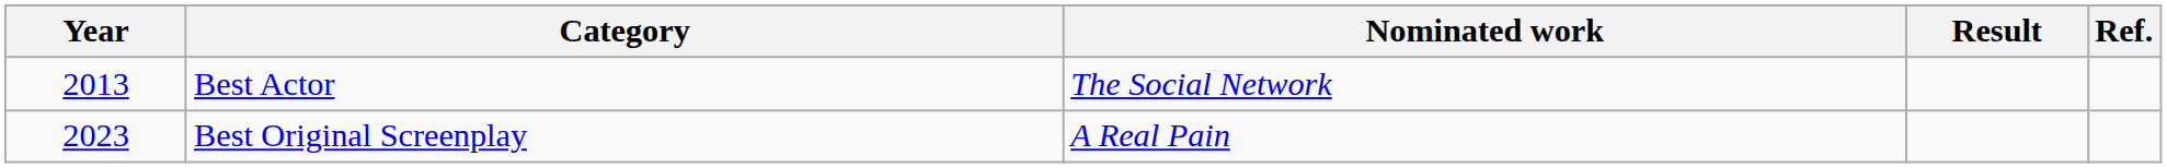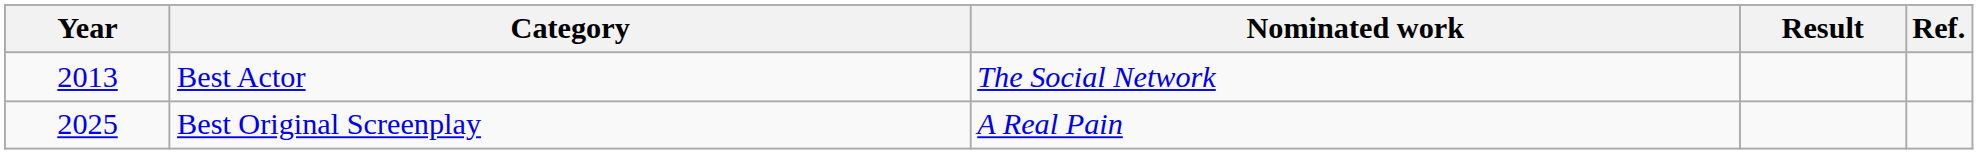 <table class=wikitable>
 <tr>
 <th scope="col" style="width:5em;">Year</th>
 <th scope="col" style="width:26em;">Category</th>
 <th scope="col" style="width:25em;">Nominated work</th>
 <th scope="col" style="width:5em;">Result</th>
 <th>Ref.</th>
 </tr>
 <tr>
 <td style="text-align:center;"><a href='#'>2013</a></td>
 <td><a href='#'>Best Actor</a></td>
 <td><em><a href='#'>The Social Network</a></em></td>
 <td></td>
 <td></td>
 </tr>
 <tr>
-<td style="text-align:center;"><a href='#'>2023</a></td>
+<td style="text-align:center;"><a href='#'>2025</a></td>
 <td><a href='#'>Best Original Screenplay</a></td>
 <td><em><a href='#'>A Real Pain</a></em></td>
 <td></td>
 <td></td>
 </tr>
 </table>
